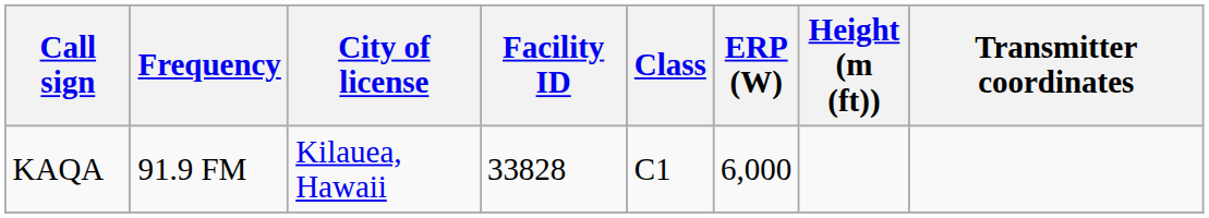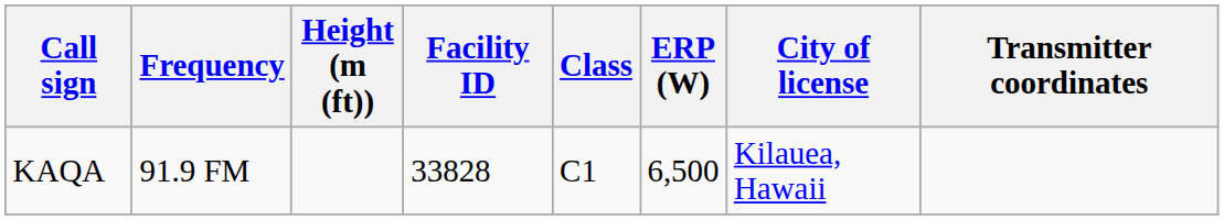 <table class="wikitable sortable">
 <tr>
 <th><a href='#'>Call sign</a></th>
 <th data-sort-type="number"><a href='#'>Frequency</a></th>
-<th><a href='#'>City of license</a></th>
+<th data-sort-type="number"><a href='#'>Height</a><br>(m (ft))</th>
 <th><a href='#'>Facility ID</a></th>
 <th><a href='#'>Class</a></th>
 <th data-sort-type="number"><a href='#'>ERP</a><br>(W)</th>
-<th data-sort-type="number"><a href='#'>Height</a><br>(m (ft))</th>
+<th><a href='#'>City of license</a></th>
 <th class="unsortable">Transmitter coordinates</th>
 </tr>
 <tr>
 <td>KAQA</td>
 <td>91.9 FM</td>
-<td><a href='#'>Kilauea, Hawaii</a></td>
+<td></td>
 <td>33828</td>
 <td>C1</td>
-<td>6,000</td>
-<td></td>
+<td>6,500</td>
+<td><a href='#'>Kilauea, Hawaii</a></td>
 <td></td>
 </tr>
 </table>
